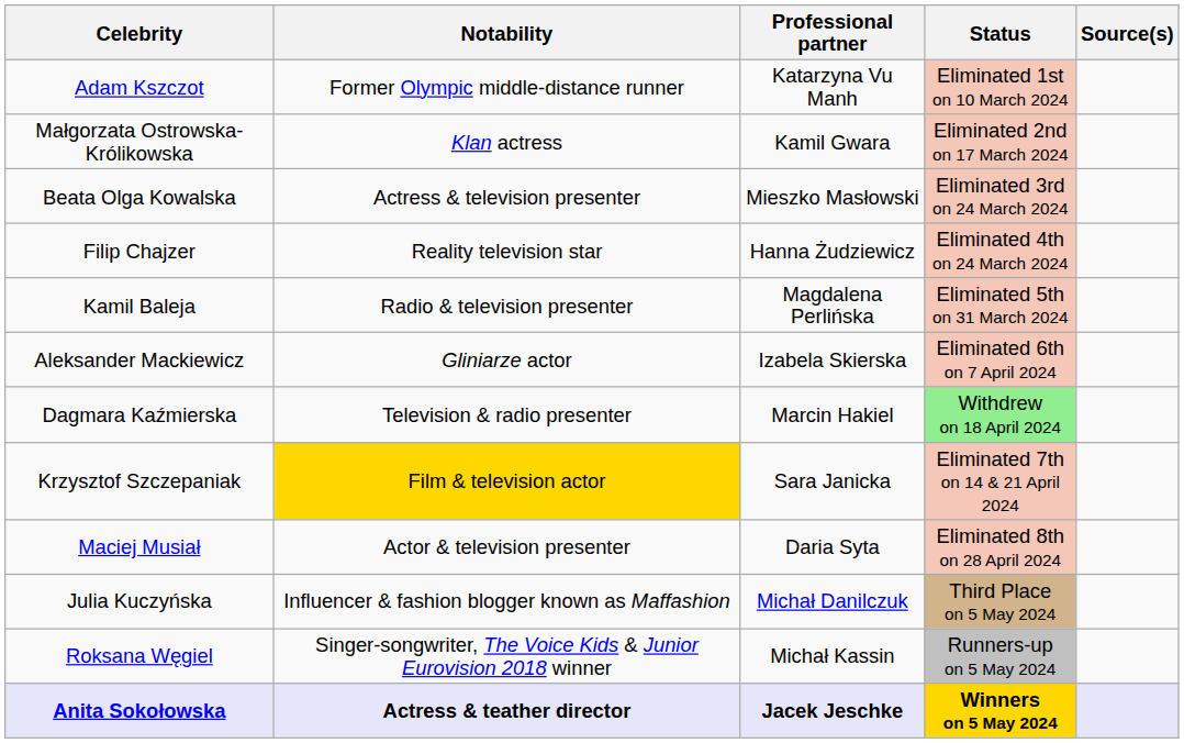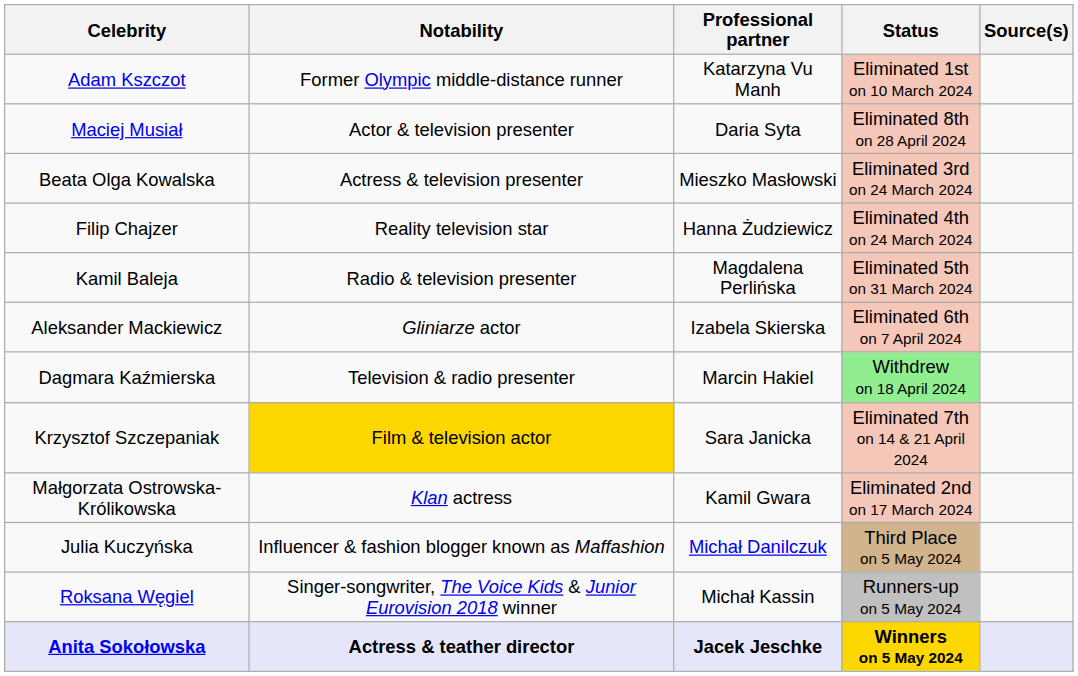 <table class="wikitable plainrowheaders sortable" style="margin:auto; text-align:center; font-size:95%;">
 <tr>
 <th scope="col">Celebrity</th>
 <th scope="col">Notability</th>
 <th scope="col">Professional partner</th>
 <th scope="col">Status</th>
 <th scope="col">Source(s)</th>
 </tr>
 <tr>
 <td scope="row"><a href='#'>Adam Kszczot</a></td>
 <td>Former <a href='#'>Olympic</a> middle-distance runner</td>
 <td>Katarzyna Vu Manh</td>
 <td style="background:#f4c7b8;">Eliminated 1st<br><small>on 10 March 2024</small></td>
 <td></td>
 </tr>
 <tr>
-<td scope="row">Małgorzata Ostrowska-Królikowska</td>
-<td><em><a href='#'>Klan</a></em> actress</td>
-<td>Kamil Gwara</td>
-<td style="background:#f4c7b8;">Eliminated 2nd<br><small>on 17 March 2024</small></td>
+<td scope="row"><a href='#'>Maciej Musiał</a></td>
+<td>Actor & television presenter</td>
+<td>Daria Syta</td>
+<td style="background:#f4c7b8;">Eliminated 8th<br><small>on 28 April 2024</small></td>
 <td></td>
 </tr>
 <tr>
 <td scope="row">Beata Olga Kowalska</td>
 <td>Actress & television presenter</td>
 <td>Mieszko Masłowski</td>
 <td style="background:#f4c7b8;">Eliminated 3rd<br><small>on 24 March 2024</small></td>
 <td></td>
 </tr>
 <tr>
 <td scope="row">Filip Chajzer</td>
 <td>Reality television star</td>
 <td>Hanna Żudziewicz</td>
 <td style="background:#f4c7b8;">Eliminated 4th<br><small>on 24 March 2024</small></td>
 <td></td>
 </tr>
 <tr>
 <td scope="row">Kamil Baleja</td>
 <td>Radio & television presenter</td>
 <td>Magdalena Perlińska</td>
 <td style="background:#f4c7b8;">Eliminated 5th<br><small>on 31 March 2024</small></td>
 <td></td>
 </tr>
 <tr>
 <td scope="row">Aleksander Mackiewicz</td>
 <td><em>Gliniarze</em> actor</td>
 <td>Izabela Skierska</td>
 <td style="background:#f4c7b8;">Eliminated 6th<br><small>on 7 April 2024</small></td>
 <td></td>
 </tr>
 <tr>
 <td scope="row">Dagmara Kaźmierska</td>
 <td>Television & radio presenter</td>
 <td>Marcin Hakiel</td>
 <td style="background:lightgreen;">Withdrew<br><small>on 18 April 2024</small></td>
 <td></td>
 </tr>
 <tr>
 <td scope="row">Krzysztof Szczepaniak</td>
 <td style="background: gold;">Film & television actor</td>
 <td>Sara Janicka</td>
 <td style="background:#f4c7b8;">Eliminated 7th<br><small>on 14 & 21 April 2024</small></td>
 <td></td>
 </tr>
 <tr>
-<td scope="row"><a href='#'>Maciej Musiał</a></td>
-<td>Actor & television presenter</td>
-<td>Daria Syta</td>
-<td style="background:#f4c7b8;">Eliminated 8th<br><small>on 28 April 2024</small></td>
+<td scope="row">Małgorzata Ostrowska-Królikowska</td>
+<td><em><a href='#'>Klan</a></em> actress</td>
+<td>Kamil Gwara</td>
+<td style="background:#f4c7b8;">Eliminated 2nd<br><small>on 17 March 2024</small></td>
 <td></td>
 </tr>
 <tr>
 <td scope="row">Julia Kuczyńska</td>
 <td>Influencer & fashion blogger known as <em>Maffashion</em></td>
 <td><a href='#'>Michał Danilczuk</a></td>
 <td style="background:tan;">Third Place<br><small>on 5 May 2024</small></td>
 <td></td>
 </tr>
 <tr>
 <td scope="row"><a href='#'>Roksana Węgiel</a></td>
 <td>Singer-songwriter, <em><a href='#'>The Voice Kids</a></em> & <em><a href='#'>Junior Eurovision 2018</a></em> winner</td>
 <td>Michał Kassin</td>
 <td align="center" style="background:silver">Runners-up<br><small>on 5 May 2024</small></td>
 <td></td>
 </tr>
 <tr>
 <td style="background:lavender;"><strong><a href='#'>Anita Sokołowska</a></strong></td>
 <td style="background:lavender;"><strong>Actress & teather director</strong></td>
 <td style="background:lavender;"><strong>Jacek Jeschke</strong></td>
 <td style="background:gold"><strong>Winners<br><small>on 5 May 2024</small></strong></td>
 <td style="background:lavender;"></td>
 </tr>
 </table>
